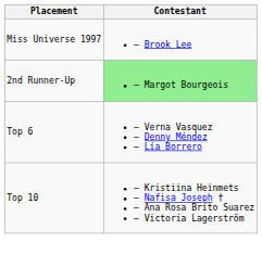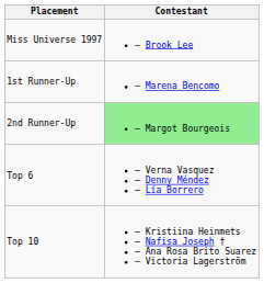 <table class="wikitable sortable" style="font-size:95%;">
 <tr>
 <th>Placement</th>
 <th>Contestant</th>
 </tr>
 <tr>
 <td>Miss Universe 1997</td>
 <td><br><ul><li> – <a href='#'>Brook Lee</a></li></ul></td>
+</tr>
+<tr>
+<td>1st Runner-Up</td>
+<td><br><ul><li> – <a href='#'>Marena Bencomo</a></li></ul></td>
 </tr>
 <tr>
 <td>2nd Runner-Up</td>
 <td style="background: lightgreen;"><br><ul><li> – Margot Bourgeois</li></ul></td>
 </tr>
 <tr>
 <td>Top 6</td>
 <td><br><ul><li> – Verna Vasquez</li><li> – <a href='#'>Denny Méndez</a></li><li> – <a href='#'>Lía Borrero</a></li></ul></td>
 </tr>
 <tr>
 <td>Top 10</td>
 <td><br><ul><li> – Kristiina Heinmets</li><li> – <a href='#'>Nafisa Joseph</a> †</li><li> – Ana Rosa Brito Suarez</li><li> – Victoria Lagerström</li></ul></td>
 </tr>
 </table>
